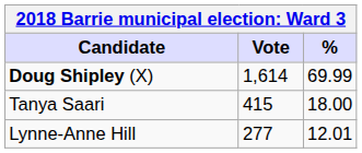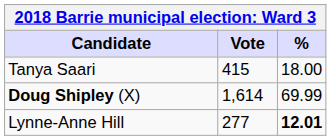 <table class=wikitable>
 <tr>
 <th colspan="3"><a href='#'>2018 Barrie municipal election: Ward 3</a></th>
 </tr>
 <tr>
 <th style="background:#ddf; width:200px;">Candidate</th>
 <th style="background:#ddf; width:50px;">Vote</th>
 <th style="background:#ddf; width:30px;">%</th>
 </tr>
 <tr>
+<td>Tanya Saari</td>
+<td>415</td>
+<td>18.00</td>
+</tr>
+<tr>
 <td><strong>Doug Shipley</strong> (X)</td>
 <td>1,614</td>
 <td>69.99</td>
 </tr>
 <tr>
-<td>Tanya Saari</td>
-<td>415</td>
-<td>18.00</td>
-</tr>
-<tr>
 <td>Lynne-Anne Hill</td>
 <td>277</td>
-<td>12.01</td>
+<td><strong>12.01</strong></td>
 </tr>
 </table>
